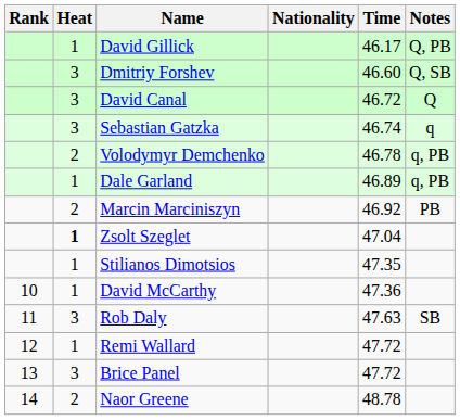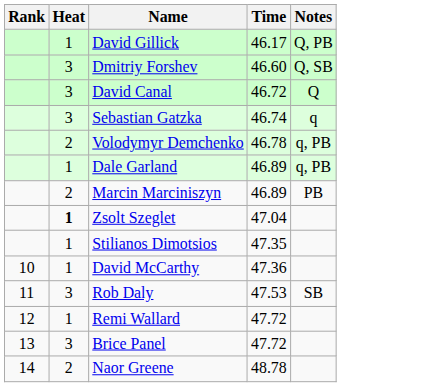 <table class="wikitable sortable" style="text-align:center">
 <tr>
 <th>Rank</th>
 <th>Heat</th>
 <th>Name</th>
-<th>Nationality</th>
 <th>Time</th>
 <th>Notes</th>
 </tr>
 <tr bgcolor=ccffcc>
 <td></td>
 <td>1</td>
 <td align="left"><a href='#'>David Gillick</a></td>
-<td align=left></td>
 <td>46.17</td>
 <td>Q, PB</td>
 </tr>
 <tr bgcolor=ccffcc>
 <td></td>
 <td>3</td>
 <td align="left"><a href='#'>Dmitriy Forshev</a></td>
-<td align=left></td>
 <td>46.60</td>
 <td>Q, SB</td>
 </tr>
 <tr bgcolor=ccffcc>
 <td></td>
 <td>3</td>
 <td align="left"><a href='#'>David Canal</a></td>
-<td align=left></td>
 <td>46.72</td>
 <td>Q</td>
 </tr>
 <tr bgcolor=ddffdd>
 <td></td>
 <td>3</td>
 <td align="left"><a href='#'>Sebastian Gatzka</a></td>
-<td align=left></td>
 <td>46.74</td>
 <td>q</td>
 </tr>
 <tr bgcolor=ddffdd>
 <td></td>
 <td>2</td>
 <td align="left"><a href='#'>Volodymyr Demchenko</a></td>
-<td align=left></td>
 <td>46.78</td>
 <td>q, PB</td>
 </tr>
 <tr bgcolor=ddffdd>
 <td></td>
 <td>1</td>
 <td align="left"><a href='#'>Dale Garland</a></td>
-<td align=left></td>
 <td>46.89</td>
 <td>q, PB</td>
 </tr>
 <tr>
 <td></td>
 <td>2</td>
 <td align="left"><a href='#'>Marcin Marciniszyn</a></td>
-<td align=left></td>
-<td>46.92</td>
+<td>46.89</td>
 <td>PB</td>
 </tr>
 <tr>
 <td></td>
 <td><strong>1</strong></td>
 <td align="left"><a href='#'>Zsolt Szeglet</a></td>
-<td align=left></td>
 <td>47.04</td>
 <td></td>
 </tr>
 <tr>
 <td></td>
 <td>1</td>
 <td align="left"><a href='#'>Stilianos Dimotsios</a></td>
-<td align=left></td>
 <td>47.35</td>
 <td></td>
 </tr>
 <tr>
 <td>10</td>
 <td>1</td>
 <td align="left"><a href='#'>David McCarthy</a></td>
-<td align=left></td>
 <td>47.36</td>
 <td></td>
 </tr>
 <tr>
 <td>11</td>
 <td>3</td>
 <td align="left"><a href='#'>Rob Daly</a></td>
-<td align=left></td>
-<td>47.63</td>
+<td>47.53</td>
 <td>SB</td>
 </tr>
 <tr>
 <td>12</td>
 <td>1</td>
 <td align="left"><a href='#'>Remi Wallard</a></td>
-<td align=left></td>
 <td>47.72</td>
 <td></td>
 </tr>
 <tr>
 <td>13</td>
 <td>3</td>
 <td align="left"><a href='#'>Brice Panel</a></td>
-<td align=left></td>
 <td>47.72</td>
 <td></td>
 </tr>
 <tr>
 <td>14</td>
 <td>2</td>
 <td align="left"><a href='#'>Naor Greene</a></td>
-<td align=left></td>
 <td>48.78</td>
 <td></td>
 </tr>
 </table>
